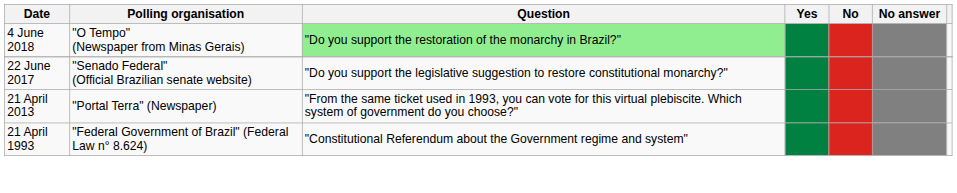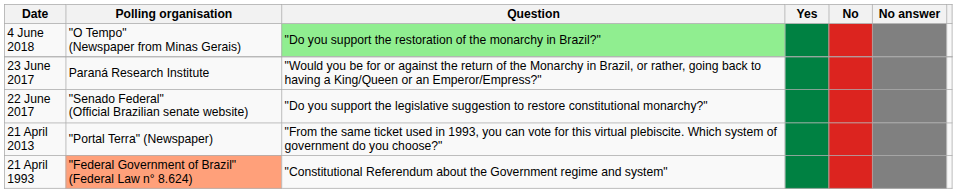 <table class="wikitable">
 <tr>
 <th>Date</th>
 <th>Polling organisation</th>
 <th>Question</th>
 <th>Yes</th>
 <th>No</th>
 <th>No answer</th>
 <th></th>
 </tr>
 <tr>
 <td>4 June 2018</td>
 <td>"O Tempo"<br>(Newspaper from Minas Gerais)</td>
 <td style="background: lightgreen;">"Do you support the restoration of the monarchy in Brazil?"</td>
 <td style="background:#008142; color:white; width:50px;"></td>
 <td style="background:#dc241f; color:white; width:50px;"></td>
 <td style="background:gray; color:white; width:90px;"></td>
 <td></td>
 </tr>
 <tr>
 </tr>
 <tr>
+<td>23 June 2017</td>
+<td>Paraná Research Institute</td>
+<td>"Would you be for or against the return of the Monarchy in Brazil, or rather, going back to having a King/Queen or an Emperor/Empress?"</td>
+<td style="background:#008142; color:white; width:50px;"></td>
+<td style="background:#dc241f; color:white; width:50px;"></td>
+<td style="background:gray; color:white; width:90px;"></td>
+<td></td>
+</tr>
+<tr>
 <td>22 June 2017</td>
 <td>"Senado Federal"<br>(Official Brazilian senate website)</td>
 <td>"Do you support the legislative suggestion to restore constitutional monarchy?"</td>
 <td style="background:#008142; color:white; width:50px;"></td>
 <td style="background:#dc241f; color:white; width:50px;"></td>
 <td style="background:gray; color:white; width:90px;"></td>
 <td></td>
 </tr>
 <tr>
 <td>21 April 2013</td>
 <td>"Portal Terra" (Newspaper)</td>
 <td>"From the same ticket used in 1993, you can vote for this virtual plebiscite. Which system of government do you choose?"</td>
 <td style="background:#008142; color:white; width:50px;"></td>
 <td style="background:#dc241f; color:white; width:50px;"></td>
 <td style="background:gray; color:white; width:90px;"></td>
 <td></td>
 </tr>
 <tr>
 <td>21 April 1993</td>
-<td>"Federal Government of Brazil" (Federal Law n° 8.624)</td>
+<td style="background: lightsalmon;">"Federal Government of Brazil" (Federal Law n° 8.624)</td>
 <td>"Constitutional Referendum about the Government regime and system"</td>
 <td style="background:#008142; color:white; width:50px;"></td>
 <td style="background:#dc241f; color:white; width:50px;"></td>
 <td style="background:gray; color:white; width:90px;"></td>
 <td></td>
 </tr>
 </table>
